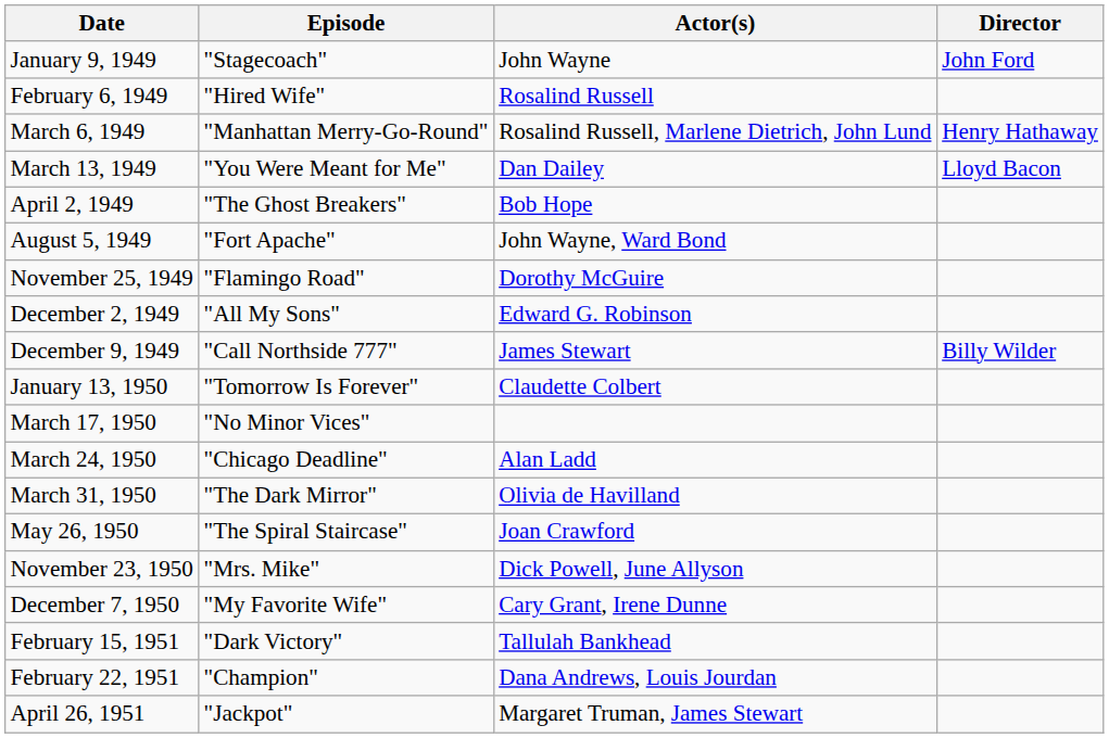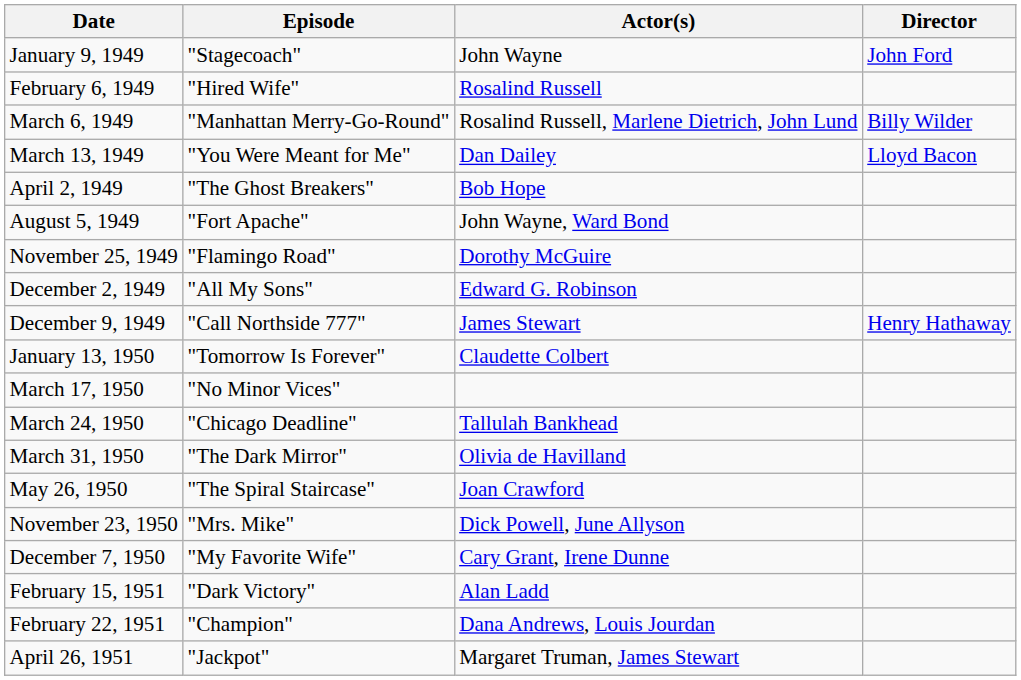 <table class="wikitable">
 <tr>
 <th>Date</th>
 <th>Episode</th>
 <th>Actor(s)</th>
 <th>Director</th>
 </tr>
 <tr>
 <td>January 9, 1949</td>
 <td>"Stagecoach"</td>
 <td>John Wayne</td>
 <td><a href='#'>John Ford</a></td>
 </tr>
 <tr>
 <td>February 6, 1949</td>
 <td>"Hired Wife"</td>
 <td><a href='#'>Rosalind Russell</a></td>
 <td></td>
 </tr>
 <tr>
 <td>March 6, 1949</td>
 <td>"Manhattan Merry-Go-Round"</td>
 <td>Rosalind Russell, <a href='#'>Marlene Dietrich</a>, <a href='#'>John Lund</a></td>
-<td><a href='#'>Henry Hathaway</a></td>
+<td><a href='#'>Billy Wilder</a></td>
 </tr>
 <tr>
 <td>March 13, 1949</td>
 <td>"You Were Meant for Me"</td>
 <td><a href='#'>Dan Dailey</a></td>
 <td><a href='#'>Lloyd Bacon</a></td>
 </tr>
 <tr>
 <td>April 2, 1949</td>
 <td>"The Ghost Breakers"</td>
 <td><a href='#'>Bob Hope</a></td>
 <td></td>
 </tr>
 <tr>
 <td>August 5, 1949</td>
 <td>"Fort Apache"</td>
 <td>John Wayne, <a href='#'>Ward Bond</a></td>
 <td></td>
 </tr>
 <tr>
 <td>November 25, 1949</td>
 <td>"Flamingo Road"</td>
 <td><a href='#'>Dorothy McGuire</a></td>
 <td></td>
 </tr>
 <tr>
 <td>December 2, 1949</td>
 <td>"All My Sons"</td>
 <td><a href='#'>Edward G. Robinson</a></td>
 <td></td>
 </tr>
 <tr>
 <td>December 9, 1949</td>
 <td>"Call Northside 777"</td>
 <td><a href='#'>James Stewart</a></td>
-<td><a href='#'>Billy Wilder</a></td>
+<td><a href='#'>Henry Hathaway</a></td>
 </tr>
 <tr>
 <td>January 13, 1950</td>
 <td>"Tomorrow Is Forever"</td>
 <td><a href='#'>Claudette Colbert</a></td>
 <td></td>
 </tr>
 <tr>
 <td>March 17, 1950</td>
 <td>"No Minor Vices"</td>
 <td></td>
 <td></td>
 </tr>
 <tr>
 <td>March 24, 1950</td>
 <td>"Chicago Deadline"</td>
-<td><a href='#'>Alan Ladd</a></td>
+<td><a href='#'>Tallulah Bankhead</a></td>
 <td></td>
 </tr>
 <tr>
 <td>March 31, 1950</td>
 <td>"The Dark Mirror"</td>
 <td><a href='#'>Olivia de Havilland</a></td>
 <td></td>
 </tr>
 <tr>
 <td>May 26, 1950</td>
 <td>"The Spiral Staircase"</td>
 <td><a href='#'>Joan Crawford</a></td>
 <td></td>
 </tr>
 <tr>
 <td>November 23, 1950</td>
 <td>"Mrs. Mike"</td>
 <td><a href='#'>Dick Powell</a>, <a href='#'>June Allyson</a></td>
 </tr>
 <tr>
 <td>December 7, 1950</td>
 <td>"My Favorite Wife"</td>
 <td><a href='#'>Cary Grant</a>, <a href='#'>Irene Dunne</a></td>
 <td></td>
 </tr>
 <tr>
 <td>February 15, 1951</td>
 <td>"Dark Victory"</td>
-<td><a href='#'>Tallulah Bankhead</a></td>
+<td><a href='#'>Alan Ladd</a></td>
 <td></td>
 </tr>
 <tr>
 <td>February 22, 1951</td>
 <td>"Champion"</td>
 <td><a href='#'>Dana Andrews</a>, <a href='#'>Louis Jourdan</a></td>
 <td></td>
 </tr>
 <tr>
 <td>April 26, 1951</td>
 <td>"Jackpot"</td>
 <td>Margaret Truman, <a href='#'>James Stewart</a></td>
 <td></td>
 </tr>
 </table>
